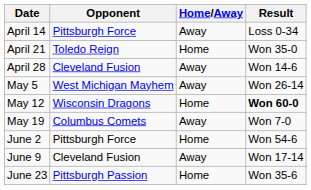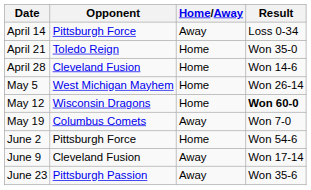 <table class="wikitable">
 <tr>
 <th>Date</th>
 <th>Opponent</th>
 <th><a href='#'>Home</a>/<a href='#'>Away</a></th>
 <th>Result</th>
 </tr>
 <tr>
 <td>April 14</td>
 <td><a href='#'>Pittsburgh Force</a></td>
 <td>Away</td>
 <td>Loss 0-34</td>
 </tr>
 <tr>
 <td>April 21</td>
 <td><a href='#'>Toledo Reign</a></td>
 <td>Home</td>
 <td>Won 35-0</td>
 </tr>
 <tr>
 <td>April 28</td>
 <td><a href='#'>Cleveland Fusion</a></td>
-<td>Away</td>
+<td>Home</td>
 <td>Won 14-6</td>
 </tr>
 <tr>
 <td>May 5</td>
 <td><a href='#'>West Michigan Mayhem</a></td>
-<td>Away</td>
+<td>Home</td>
 <td>Won 26-14</td>
 </tr>
 <tr>
 <td>May 12</td>
 <td><a href='#'>Wisconsin Dragons</a></td>
 <td>Home</td>
 <td><strong>Won 60-0</strong></td>
 </tr>
 <tr>
 <td>May 19</td>
 <td><a href='#'>Columbus Comets</a></td>
 <td>Away</td>
 <td>Won 7-0</td>
 </tr>
 <tr>
 <td>June 2</td>
 <td>Pittsburgh Force</td>
 <td>Home</td>
 <td>Won  54-6</td>
 </tr>
 <tr>
 <td>June 9</td>
 <td>Cleveland Fusion</td>
 <td>Away</td>
 <td>Won  17-14</td>
 </tr>
 <tr>
 <td>June 23</td>
 <td><a href='#'>Pittsburgh Passion</a></td>
-<td>Home</td>
+<td>Away</td>
 <td>Won 35-6</td>
 </tr>
 </table>
